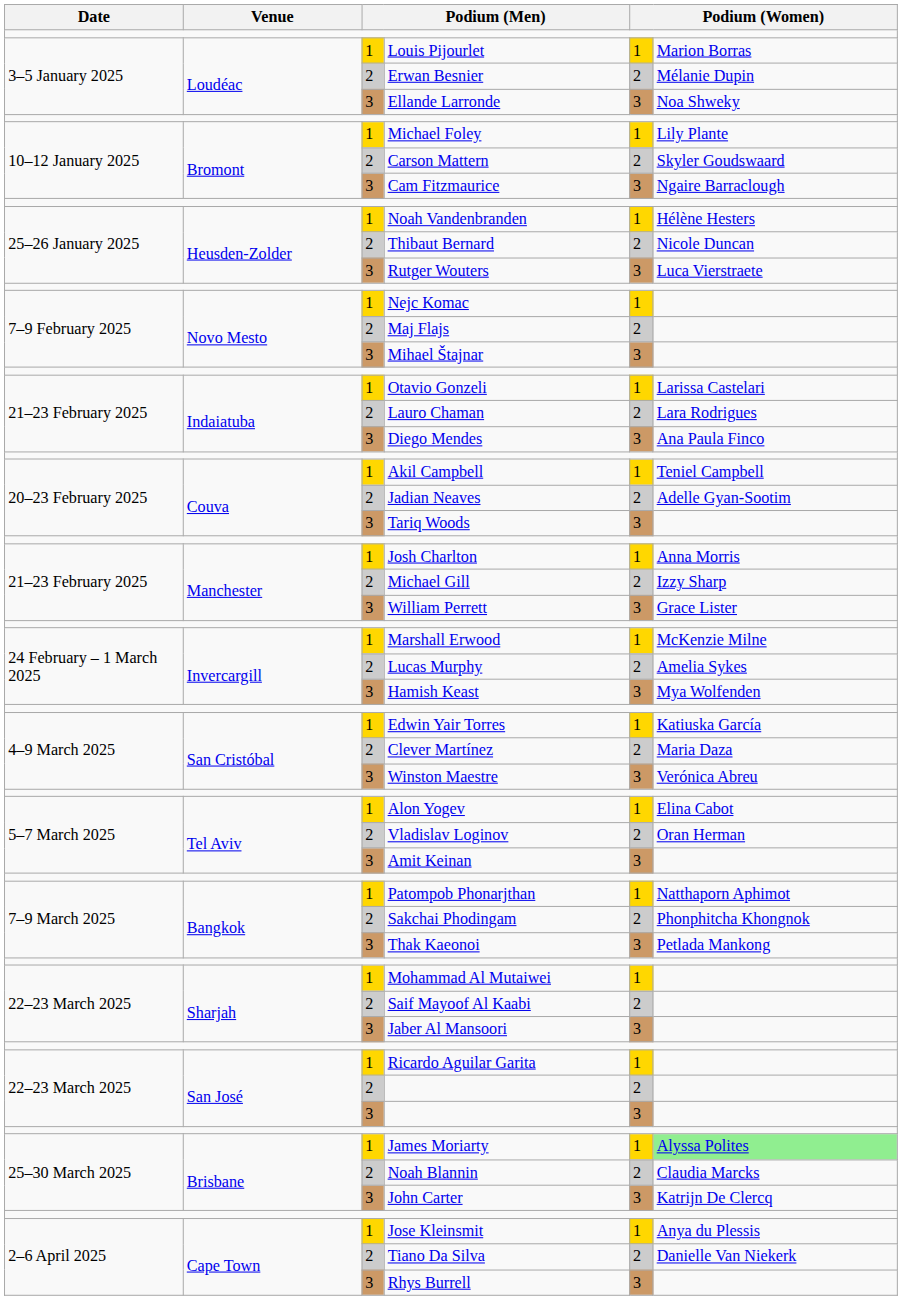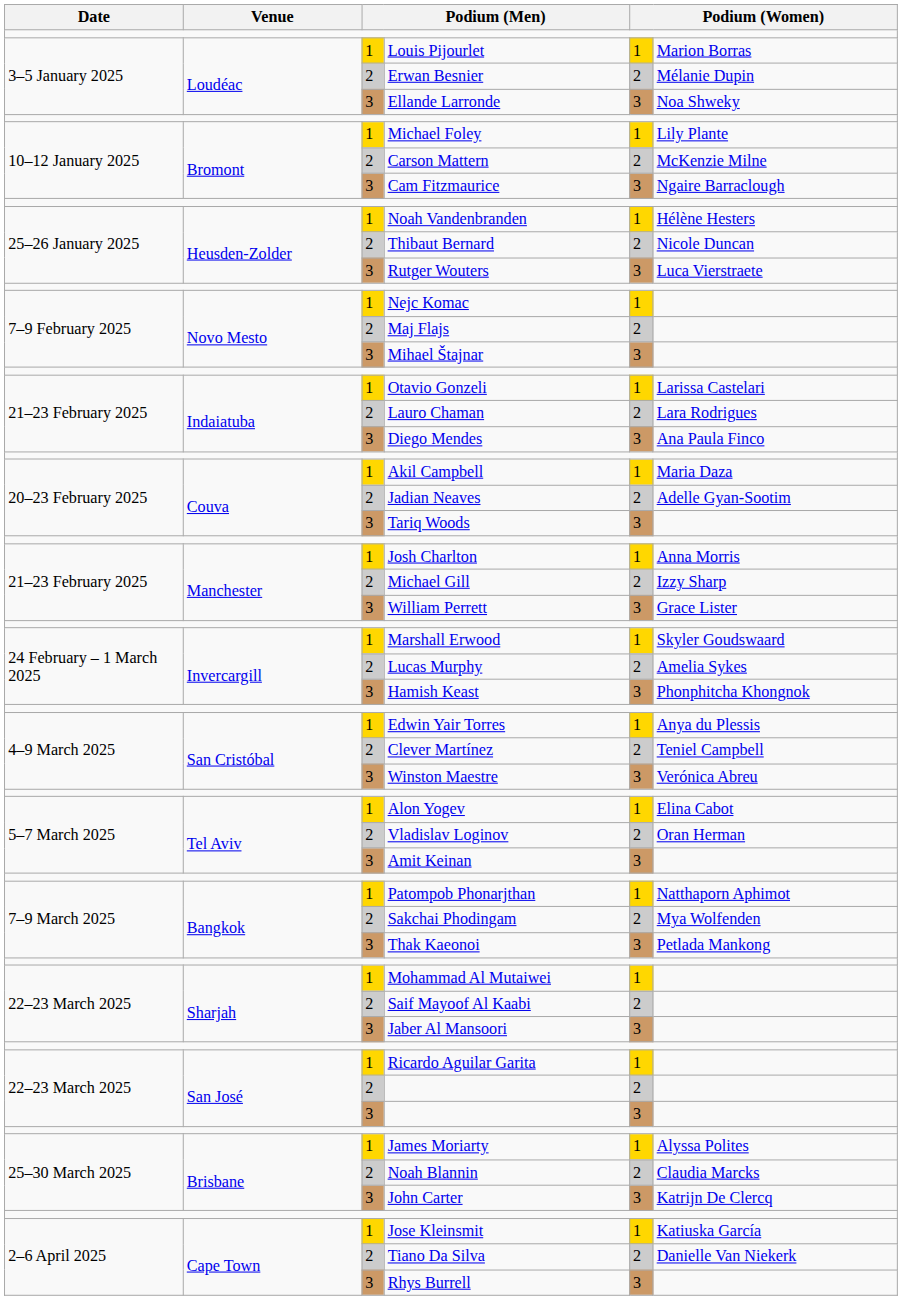 <table class="wikitable" width=70%>
 <tr>
 <th>Date</th>
 <th width=20%>Venue</th>
 <th colspan=2 width=30%>Podium (Men)</th>
 <th colspan=2 width=30%>Podium (Women)</th>
 </tr>
 <tr>
 <td colspan=6></td>
 </tr>
 <tr>
 <td rowspan=3>3–5 January 2025</td>
 <td rowspan=3><br><a href='#'>Loudéac</a></td>
 <td bgcolor=FFD700>1</td>
 <td><a href='#'>Louis Pijourlet</a></td>
 <td bgcolor=FFD700>1</td>
 <td><a href='#'>Marion Borras</a></td>
 </tr>
 <tr>
 <td bgcolor=CCCCCC>2</td>
 <td><a href='#'>Erwan Besnier</a></td>
 <td bgcolor=CCCCCC>2</td>
 <td><a href='#'>Mélanie Dupin</a></td>
 </tr>
 <tr>
 <td bgcolor=CC9966>3</td>
 <td><a href='#'>Ellande Larronde</a></td>
 <td bgcolor=CC9966>3</td>
 <td><a href='#'>Noa Shweky</a></td>
 </tr>
 <tr>
 <td colspan=6></td>
 </tr>
 <tr>
 <td rowspan=3>10–12 January 2025</td>
 <td rowspan=3><br><a href='#'>Bromont</a></td>
 <td bgcolor=FFD700>1</td>
 <td><a href='#'>Michael Foley</a></td>
 <td bgcolor=FFD700>1</td>
 <td><a href='#'>Lily Plante</a></td>
 </tr>
 <tr>
 <td bgcolor=CCCCCC>2</td>
 <td><a href='#'>Carson Mattern</a></td>
 <td bgcolor=CCCCCC>2</td>
-<td><a href='#'>Skyler Goudswaard</a></td>
+<td><a href='#'>McKenzie Milne</a></td>
 </tr>
 <tr>
 <td bgcolor=CC9966>3</td>
 <td><a href='#'>Cam Fitzmaurice</a></td>
 <td bgcolor=CC9966>3</td>
 <td><a href='#'>Ngaire Barraclough</a></td>
 </tr>
 <tr>
 <td colspan=6></td>
 </tr>
 <tr>
 <td rowspan=3>25–26 January 2025</td>
 <td rowspan=3><br><a href='#'>Heusden-Zolder</a></td>
 <td bgcolor=FFD700>1</td>
 <td><a href='#'>Noah Vandenbranden</a></td>
 <td bgcolor=FFD700>1</td>
 <td><a href='#'>Hélène Hesters</a></td>
 </tr>
 <tr>
 <td bgcolor=CCCCCC>2</td>
 <td><a href='#'>Thibaut Bernard</a></td>
 <td bgcolor=CCCCCC>2</td>
 <td><a href='#'>Nicole Duncan</a></td>
 </tr>
 <tr>
 <td bgcolor=CC9966>3</td>
 <td><a href='#'>Rutger Wouters</a></td>
 <td bgcolor=CC9966>3</td>
 <td><a href='#'>Luca Vierstraete</a></td>
 </tr>
 <tr>
 <td colspan=6></td>
 </tr>
 <tr>
 <td rowspan=3>7–9 February 2025</td>
 <td rowspan=3><br><a href='#'>Novo Mesto</a></td>
 <td bgcolor=FFD700>1</td>
 <td><a href='#'>Nejc Komac</a></td>
 <td bgcolor=FFD700>1</td>
 <td></td>
 </tr>
 <tr>
 <td bgcolor=CCCCCC>2</td>
 <td><a href='#'>Maj Flajs</a></td>
 <td bgcolor=CCCCCC>2</td>
 <td></td>
 </tr>
 <tr>
 <td bgcolor=CC9966>3</td>
 <td><a href='#'>Mihael Štajnar</a></td>
 <td bgcolor=CC9966>3</td>
 <td></td>
 </tr>
 <tr>
 <td colspan=6></td>
 </tr>
 <tr>
 <td rowspan=3>21–23 February 2025</td>
 <td rowspan=3><br><a href='#'>Indaiatuba</a></td>
 <td bgcolor=FFD700>1</td>
 <td><a href='#'>Otavio Gonzeli</a></td>
 <td bgcolor=FFD700>1</td>
 <td><a href='#'>Larissa Castelari</a></td>
 </tr>
 <tr>
 <td bgcolor=CCCCCC>2</td>
 <td><a href='#'>Lauro Chaman</a></td>
 <td bgcolor=CCCCCC>2</td>
 <td><a href='#'>Lara Rodrigues</a></td>
 </tr>
 <tr>
 <td bgcolor=CC9966>3</td>
 <td><a href='#'>Diego Mendes</a></td>
 <td bgcolor=CC9966>3</td>
 <td><a href='#'>Ana Paula Finco</a></td>
 </tr>
 <tr>
 <td colspan=6></td>
 </tr>
 <tr>
 <td rowspan=3>20–23 February 2025</td>
 <td rowspan=3><br><a href='#'>Couva</a></td>
 <td bgcolor=FFD700>1</td>
 <td><a href='#'>Akil Campbell</a></td>
 <td bgcolor=FFD700>1</td>
-<td><a href='#'>Teniel Campbell</a></td>
+<td><a href='#'>Maria Daza</a></td>
 </tr>
 <tr>
 <td bgcolor=CCCCCC>2</td>
 <td><a href='#'>Jadian Neaves</a></td>
 <td bgcolor=CCCCCC>2</td>
 <td><a href='#'>Adelle Gyan-Sootim</a></td>
 </tr>
 <tr>
 <td bgcolor=CC9966>3</td>
 <td><a href='#'>Tariq Woods</a></td>
 <td bgcolor=CC9966>3</td>
 <td></td>
 </tr>
 <tr>
 <td colspan=6></td>
 </tr>
 <tr>
 <td rowspan=3>21–23 February 2025<br></td>
 <td rowspan=3><br><a href='#'>Manchester</a></td>
 <td bgcolor=FFD700>1</td>
 <td><a href='#'>Josh Charlton</a></td>
 <td bgcolor=FFD700>1</td>
 <td><a href='#'>Anna Morris</a></td>
 </tr>
 <tr>
 <td bgcolor=CCCCCC>2</td>
 <td><a href='#'>Michael Gill</a></td>
 <td bgcolor=CCCCCC>2</td>
 <td><a href='#'>Izzy Sharp</a></td>
 </tr>
 <tr>
 <td bgcolor=CC9966>3</td>
 <td><a href='#'>William Perrett</a></td>
 <td bgcolor=CC9966>3</td>
 <td><a href='#'>Grace Lister</a></td>
 </tr>
 <tr>
 <td colspan=6></td>
 </tr>
 <tr>
 <td rowspan=3>24 February – 1 March 2025</td>
 <td rowspan=3><br><a href='#'>Invercargill</a></td>
 <td bgcolor=FFD700>1</td>
 <td><a href='#'>Marshall Erwood</a></td>
 <td bgcolor=FFD700>1</td>
-<td><a href='#'>McKenzie Milne</a></td>
+<td><a href='#'>Skyler Goudswaard</a></td>
 </tr>
 <tr>
 <td bgcolor=CCCCCC>2</td>
 <td><a href='#'>Lucas Murphy</a></td>
 <td bgcolor=CCCCCC>2</td>
 <td><a href='#'>Amelia Sykes</a></td>
 </tr>
 <tr>
 <td bgcolor=CC9966>3</td>
 <td><a href='#'>Hamish Keast</a></td>
 <td bgcolor=CC9966>3</td>
-<td><a href='#'>Mya Wolfenden</a></td>
+<td><a href='#'>Phonphitcha Khongnok</a></td>
 </tr>
 <tr>
 <td colspan=6></td>
 </tr>
 <tr>
 <td rowspan=3>4–9 March 2025</td>
 <td rowspan=3><br><a href='#'>San Cristóbal</a></td>
 <td bgcolor=FFD700>1</td>
 <td><a href='#'>Edwin Yair Torres</a></td>
 <td bgcolor=FFD700>1</td>
-<td><a href='#'>Katiuska García</a></td>
+<td><a href='#'>Anya du Plessis</a></td>
 </tr>
 <tr>
 <td bgcolor=CCCCCC>2</td>
 <td><a href='#'>Clever Martínez</a></td>
 <td bgcolor=CCCCCC>2</td>
-<td><a href='#'>Maria Daza</a></td>
+<td><a href='#'>Teniel Campbell</a></td>
 </tr>
 <tr>
 <td bgcolor=CC9966>3</td>
 <td><a href='#'>Winston Maestre</a></td>
 <td bgcolor=CC9966>3</td>
 <td><a href='#'>Verónica Abreu</a></td>
 </tr>
 <tr>
 <td colspan=6></td>
 </tr>
 <tr>
 <td rowspan=3>5–7 March 2025</td>
 <td rowspan=3><br><a href='#'>Tel Aviv</a></td>
 <td bgcolor=FFD700>1</td>
 <td><a href='#'>Alon Yogev</a></td>
 <td bgcolor=FFD700>1</td>
 <td><a href='#'>Elina Cabot</a></td>
 </tr>
 <tr>
 <td bgcolor=CCCCCC>2</td>
 <td><a href='#'>Vladislav Loginov</a></td>
 <td bgcolor=CCCCCC>2</td>
 <td><a href='#'>Oran Herman</a></td>
 </tr>
 <tr>
 <td bgcolor=CC9966>3</td>
 <td><a href='#'>Amit Keinan</a></td>
 <td bgcolor=CC9966>3</td>
 <td></td>
 </tr>
 <tr>
 <td colspan=6></td>
 </tr>
 <tr>
 <td rowspan=3>7–9 March 2025</td>
 <td rowspan=3><br><a href='#'>Bangkok</a></td>
 <td bgcolor=FFD700>1</td>
 <td><a href='#'>Patompob Phonarjthan</a></td>
 <td bgcolor=FFD700>1</td>
 <td><a href='#'>Natthaporn Aphimot</a></td>
 </tr>
 <tr>
 <td bgcolor=CCCCCC>2</td>
 <td><a href='#'>Sakchai Phodingam</a></td>
 <td bgcolor=CCCCCC>2</td>
-<td><a href='#'>Phonphitcha Khongnok</a></td>
+<td><a href='#'>Mya Wolfenden</a></td>
 </tr>
 <tr>
 <td bgcolor=CC9966>3</td>
 <td><a href='#'>Thak Kaeonoi</a></td>
 <td bgcolor=CC9966>3</td>
 <td><a href='#'>Petlada Mankong</a></td>
 </tr>
 <tr>
 <td colspan=6></td>
 </tr>
 <tr>
 <td rowspan=3>22–23 March 2025</td>
 <td rowspan=3><br><a href='#'>Sharjah</a></td>
 <td bgcolor=FFD700>1</td>
 <td><a href='#'>Mohammad Al Mutaiwei</a></td>
 <td bgcolor=FFD700>1</td>
 <td></td>
 </tr>
 <tr>
 <td bgcolor=CCCCCC>2</td>
 <td><a href='#'>Saif Mayoof Al Kaabi</a></td>
 <td bgcolor=CCCCCC>2</td>
 <td></td>
 </tr>
 <tr>
 <td bgcolor=CC9966>3</td>
 <td><a href='#'>Jaber Al Mansoori</a></td>
 <td bgcolor=CC9966>3</td>
 <td></td>
 </tr>
 <tr>
 <td colspan=6></td>
 </tr>
 <tr>
 <td rowspan=3>22–23 March 2025</td>
 <td rowspan=3><br><a href='#'>San José</a></td>
 <td bgcolor=FFD700>1</td>
 <td><a href='#'>Ricardo Aguilar Garita</a></td>
 <td bgcolor=FFD700>1</td>
 <td></td>
 </tr>
 <tr>
 <td bgcolor=CCCCCC>2</td>
 <td></td>
 <td bgcolor=CCCCCC>2</td>
 <td></td>
 </tr>
 <tr>
 <td bgcolor=CC9966>3</td>
 <td></td>
 <td bgcolor=CC9966>3</td>
 <td></td>
 </tr>
 <tr>
 <td colspan=6></td>
 </tr>
 <tr>
 <td rowspan=3>25–30 March 2025</td>
 <td rowspan=3><br><a href='#'>Brisbane</a></td>
 <td bgcolor=FFD700>1</td>
 <td><a href='#'>James Moriarty</a></td>
 <td bgcolor=FFD700>1</td>
-<td style="background: lightgreen;"><a href='#'>Alyssa Polites</a></td>
+<td><a href='#'>Alyssa Polites</a></td>
 </tr>
 <tr>
 <td bgcolor=CCCCCC>2</td>
 <td><a href='#'>Noah Blannin</a></td>
 <td bgcolor=CCCCCC>2</td>
 <td><a href='#'>Claudia Marcks</a></td>
 </tr>
 <tr>
 <td bgcolor=CC9966>3</td>
 <td><a href='#'>John Carter</a></td>
 <td bgcolor=CC9966>3</td>
 <td><a href='#'>Katrijn De Clercq</a></td>
 </tr>
 <tr>
 <td colspan=6></td>
 </tr>
 <tr>
 <td rowspan=3>2–6 April 2025</td>
 <td rowspan=3><br><a href='#'>Cape Town</a></td>
 <td bgcolor=FFD700>1</td>
 <td><a href='#'>Jose Kleinsmit</a></td>
 <td bgcolor=FFD700>1</td>
-<td><a href='#'>Anya du Plessis</a></td>
+<td><a href='#'>Katiuska García</a></td>
 </tr>
 <tr>
 <td bgcolor=CCCCCC>2</td>
 <td><a href='#'>Tiano Da Silva</a></td>
 <td bgcolor=CCCCCC>2</td>
 <td><a href='#'>Danielle Van Niekerk</a></td>
 </tr>
 <tr>
 <td bgcolor=CC9966>3</td>
 <td><a href='#'>Rhys Burrell</a></td>
 <td bgcolor=CC9966>3</td>
 <td></td>
 </tr>
 </table>
